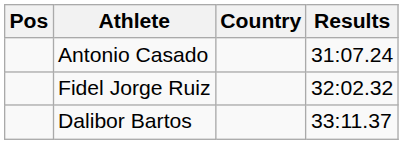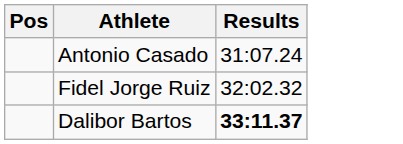 <table class="wikitable wikble">
 <tr>
 <th>Pos</th>
 <th>Athlete</th>
-<th>Country</th>
 <th>Results</th>
 </tr>
 <tr>
 <td align="center"></td>
 <td>Antonio Casado</td>
-<td></td>
 <td>31:07.24</td>
 </tr>
 <tr>
 <td align="center"></td>
 <td>Fidel Jorge Ruiz</td>
-<td></td>
 <td>32:02.32</td>
 </tr>
 <tr>
 <td align="center"></td>
 <td>Dalibor Bartos</td>
-<td></td>
-<td>33:11.37</td>
+<td><strong>33:11.37</strong></td>
 </tr>
 </table>
